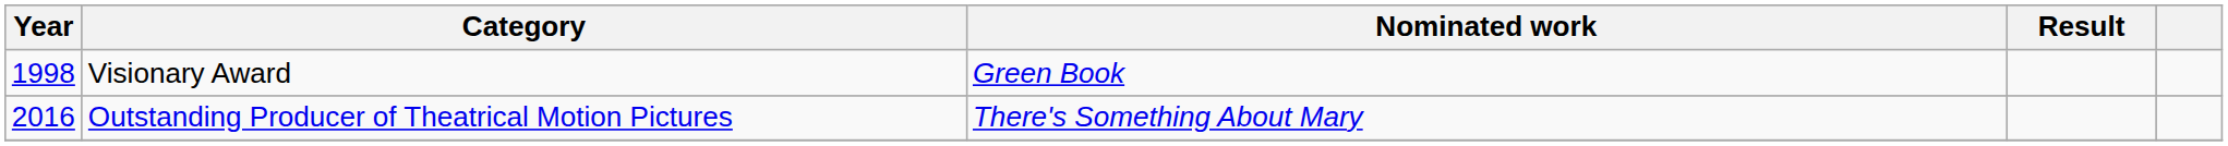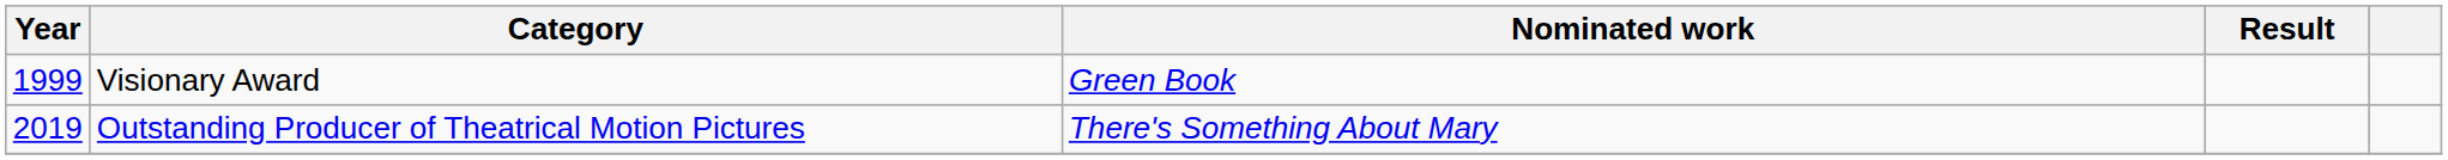 <table class="wikitable sortable">
 <tr>
 <th scope="col" style="width:1em;">Year</th>
 <th scope="col" style="width:33em;">Category</th>
 <th scope="col" style="width:39em;">Nominated work</th>
 <th scope="col" style="width:5em;">Result</th>
 <th scope="col" style="width:2em;" class="unsortable"></th>
 </tr>
 <tr>
-<td><a href='#'>1998</a></td>
+<td><a href='#'>1999</a></td>
 <td>Visionary Award</td>
 <td><em><a href='#'>Green Book</a></em></td>
 <td></td>
 <td></td>
 </tr>
 <tr>
-<td><a href='#'>2016</a></td>
+<td><a href='#'>2019</a></td>
 <td><a href='#'>Outstanding Producer of Theatrical Motion Pictures</a></td>
 <td><em><a href='#'>There's Something About Mary</a></em></td>
 <td></td>
 <td style="text-align:center;"></td>
 </tr>
 <tr>
 </tr>
 </table>
